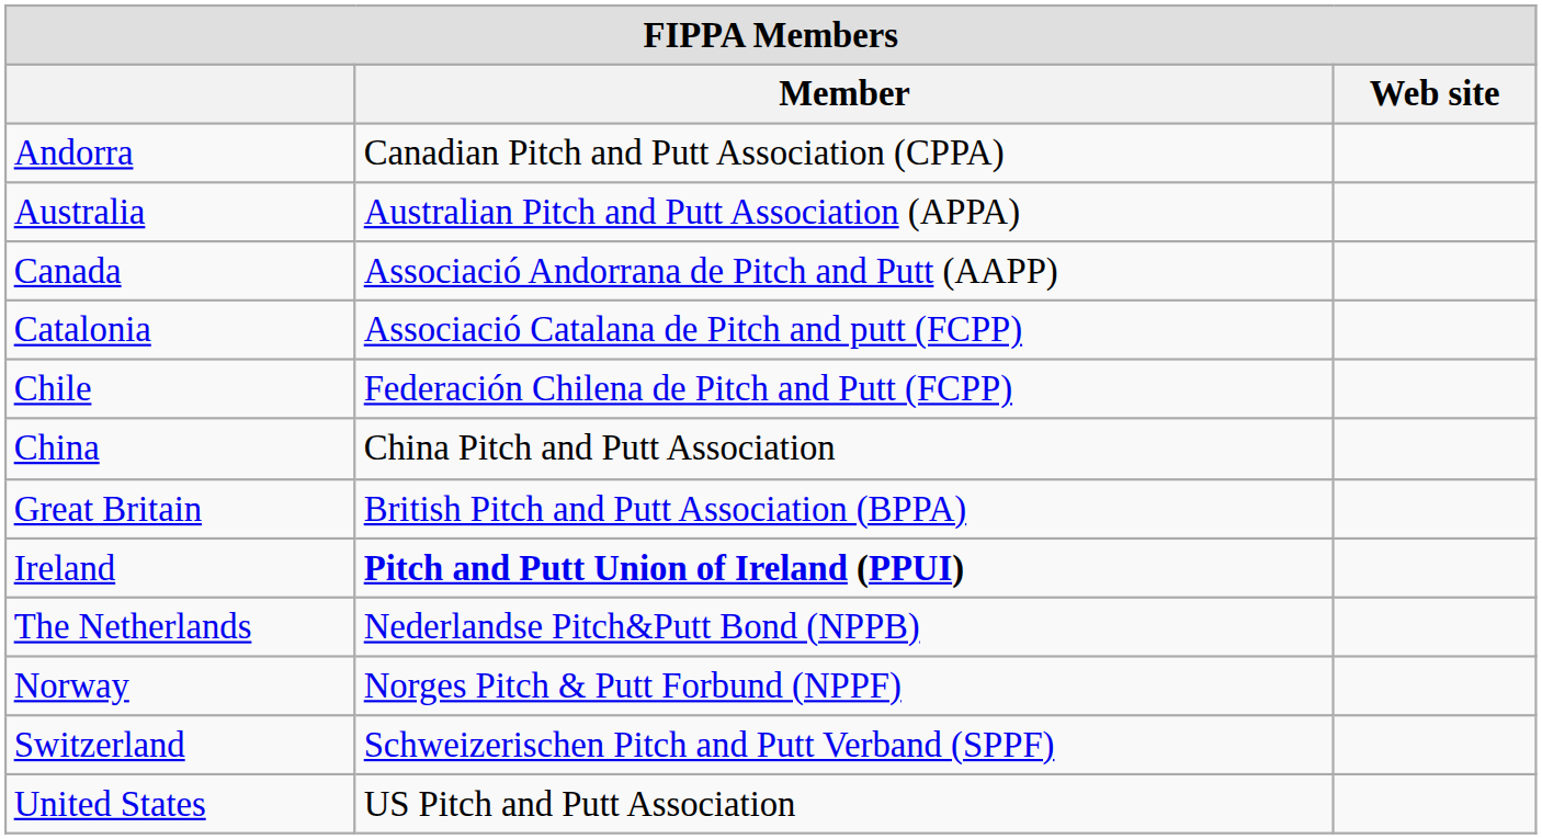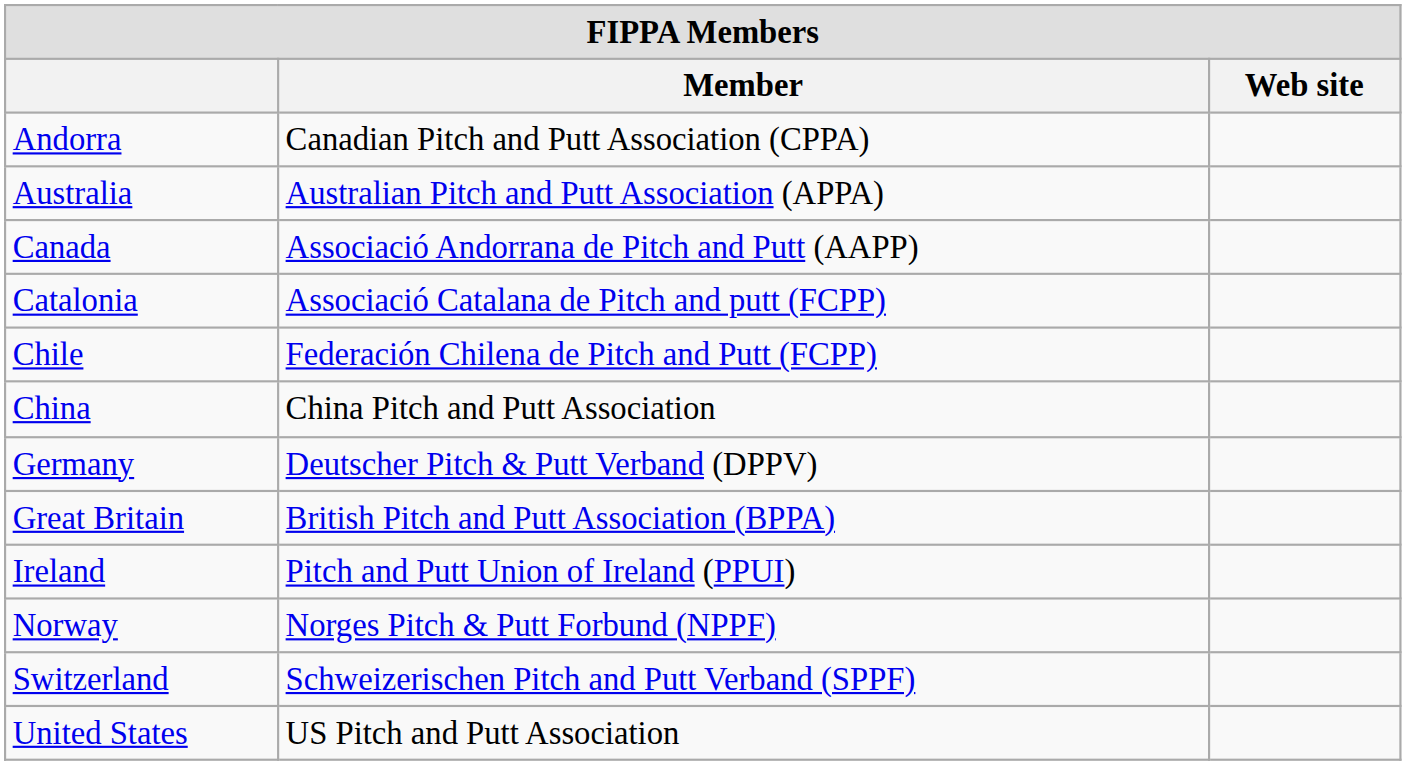 <table class="wikitable" style=font-size:95% width=650>
 <tr align=center style="background:#dfdfdf;">
 <td colspan=3><strong>FIPPA Members</strong></td>
 </tr>
 <tr>
 <th></th>
 <th>Member</th>
 <th>Web site</th>
 </tr>
 <tr>
 <td> <a href='#'>Andorra</a></td>
 <td>Canadian Pitch and Putt Association (CPPA)</td>
 <td></td>
 </tr>
 <tr>
 <td> <a href='#'>Australia</a></td>
 <td><a href='#'>Australian Pitch and Putt Association</a> (APPA)</td>
 <td></td>
 </tr>
 <tr>
 <td> <a href='#'>Canada</a></td>
 <td><a href='#'>Associació Andorrana de Pitch and Putt</a> (AAPP)</td>
 <td></td>
 </tr>
 <tr>
 <td> <a href='#'>Catalonia</a></td>
 <td><a href='#'>Associació Catalana de Pitch and putt (FCPP)</a></td>
 <td></td>
 </tr>
 <tr>
 <td> <a href='#'>Chile</a></td>
 <td><a href='#'>Federación Chilena de Pitch and Putt (FCPP)</a></td>
 <td></td>
 </tr>
 <tr>
 <td> <a href='#'>China</a></td>
 <td>China Pitch and Putt Association</td>
 <td></td>
 </tr>
 <tr>
+<td> <a href='#'>Germany</a></td>
+<td><a href='#'>Deutscher Pitch & Putt Verband</a> (DPPV)</td>
+<td></td>
+</tr>
+<tr>
 <td> <a href='#'>Great Britain</a></td>
 <td><a href='#'>British Pitch and Putt Association (BPPA)</a></td>
 <td> </td>
 </tr>
 <tr>
 <td> <a href='#'>Ireland</a></td>
-<td><strong><a href='#'>Pitch and Putt Union of Ireland</a> (<a href='#'>PPUI</a>)</strong></td>
-<td></td>
-</tr>
-<tr>
-<td> <a href='#'>The Netherlands</a></td>
-<td><a href='#'>Nederlandse Pitch&Putt Bond (NPPB)</a></td>
+<td><a href='#'>Pitch and Putt Union of Ireland</a> (<a href='#'>PPUI</a>)</td>
 <td></td>
 </tr>
 <tr>
 <td> <a href='#'>Norway</a></td>
 <td><a href='#'>Norges Pitch & Putt Forbund (NPPF)</a></td>
 <td></td>
 </tr>
 <tr>
 <td> <a href='#'>Switzerland</a></td>
 <td><a href='#'>Schweizerischen Pitch and Putt Verband (SPPF)</a></td>
 <td></td>
 </tr>
 <tr>
 <td> <a href='#'>United States</a></td>
 <td>US Pitch and Putt Association</td>
 <td></td>
 </tr>
 </table>
